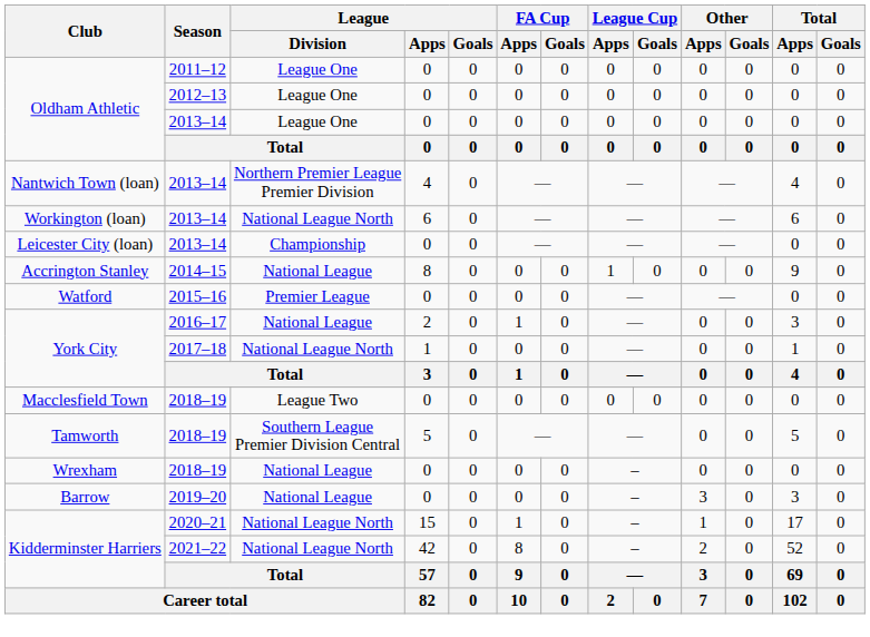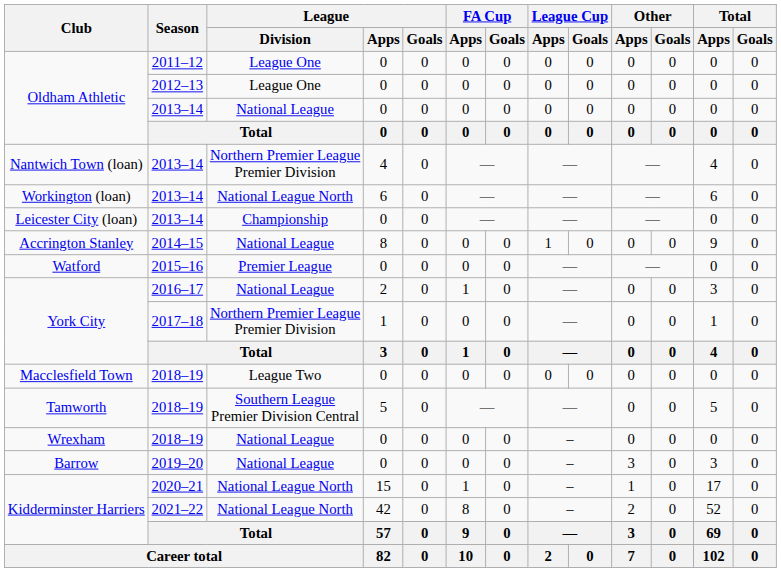 <table class=wikitable style=text-align:center>
 <tr>
 <th rowspan=2>Club</th>
 <th rowspan=2>Season</th>
 <th colspan=3>League</th>
 <th colspan=2><a href='#'>FA Cup</a></th>
 <th colspan=2><a href='#'>League Cup</a></th>
 <th colspan=2>Other</th>
 <th colspan=2>Total</th>
 </tr>
 <tr>
 <th>Division</th>
 <th>Apps</th>
 <th>Goals</th>
 <th>Apps</th>
 <th>Goals</th>
 <th>Apps</th>
 <th>Goals</th>
 <th>Apps</th>
 <th>Goals</th>
 <th>Apps</th>
 <th>Goals</th>
 </tr>
 <tr>
 <td rowspan=4><a href='#'>Oldham Athletic</a></td>
 <td><a href='#'>2011–12</a></td>
 <td><a href='#'>League One</a></td>
 <td>0</td>
 <td>0</td>
 <td>0</td>
 <td>0</td>
 <td>0</td>
 <td>0</td>
 <td>0</td>
 <td>0</td>
 <td>0</td>
 <td>0</td>
 </tr>
 <tr>
 <td><a href='#'>2012–13</a></td>
 <td>League One</td>
 <td>0</td>
 <td>0</td>
 <td>0</td>
 <td>0</td>
 <td>0</td>
 <td>0</td>
 <td>0</td>
 <td>0</td>
 <td>0</td>
 <td>0</td>
 </tr>
 <tr>
 <td><a href='#'>2013–14</a></td>
-<td>League One</td>
+<td><a href='#'>National League</a></td>
 <td>0</td>
 <td>0</td>
 <td>0</td>
 <td>0</td>
 <td>0</td>
 <td>0</td>
 <td>0</td>
 <td>0</td>
 <td>0</td>
 <td>0</td>
 </tr>
 <tr>
 <th colspan=2>Total</th>
 <th>0</th>
 <th>0</th>
 <th>0</th>
 <th>0</th>
 <th>0</th>
 <th>0</th>
 <th>0</th>
 <th>0</th>
 <th>0</th>
 <th>0</th>
 </tr>
 <tr>
 <td><a href='#'>Nantwich Town</a> (loan)</td>
 <td><a href='#'>2013–14</a></td>
 <td><a href='#'>Northern Premier League</a><br>Premier Division</td>
 <td>4</td>
 <td>0</td>
 <td colspan=2>—</td>
 <td colspan=2>—</td>
 <td colspan=2>—</td>
 <td>4</td>
 <td>0</td>
 </tr>
 <tr>
 <td><a href='#'>Workington</a> (loan)</td>
 <td><a href='#'>2013–14</a></td>
 <td><a href='#'>National League North</a></td>
 <td>6</td>
 <td>0</td>
 <td colspan=2>—</td>
 <td colspan=2>—</td>
 <td colspan=2>—</td>
 <td>6</td>
 <td>0</td>
 </tr>
 <tr>
 <td><a href='#'>Leicester City</a> (loan)</td>
 <td><a href='#'>2013–14</a></td>
 <td><a href='#'>Championship</a></td>
 <td>0</td>
 <td>0</td>
 <td colspan=2>—</td>
 <td colspan=2>—</td>
 <td colspan=2>—</td>
 <td>0</td>
 <td>0</td>
 </tr>
 <tr>
 <td><a href='#'>Accrington Stanley</a></td>
 <td><a href='#'>2014–15</a></td>
 <td><a href='#'>National League</a></td>
 <td>8</td>
 <td>0</td>
 <td>0</td>
 <td>0</td>
 <td>1</td>
 <td>0</td>
 <td>0</td>
 <td>0</td>
 <td>9</td>
 <td>0</td>
 </tr>
 <tr>
 <td><a href='#'>Watford</a></td>
 <td><a href='#'>2015–16</a></td>
 <td><a href='#'>Premier League</a></td>
 <td>0</td>
 <td>0</td>
 <td>0</td>
 <td>0</td>
 <td colspan=2>—</td>
 <td colspan=2>—</td>
 <td>0</td>
 <td>0</td>
 </tr>
 <tr>
 <td rowspan=3><a href='#'>York City</a></td>
 <td><a href='#'>2016–17</a></td>
 <td><a href='#'>National League</a></td>
 <td>2</td>
 <td>0</td>
 <td>1</td>
 <td>0</td>
 <td colspan=2>—</td>
 <td>0</td>
 <td>0</td>
 <td>3</td>
 <td>0</td>
 </tr>
 <tr>
 <td><a href='#'>2017–18</a></td>
-<td><a href='#'>National League North</a></td>
+<td><a href='#'>Northern Premier League</a><br>Premier Division</td>
 <td>1</td>
 <td>0</td>
 <td>0</td>
 <td>0</td>
 <td colspan=2>—</td>
 <td>0</td>
 <td>0</td>
 <td>1</td>
 <td>0</td>
 </tr>
 <tr>
 <th colspan=2>Total</th>
 <th>3</th>
 <th>0</th>
 <th>1</th>
 <th>0</th>
 <th colspan=2>—</th>
 <th>0</th>
 <th>0</th>
 <th>4</th>
 <th>0</th>
 </tr>
 <tr>
 <td><a href='#'>Macclesfield Town</a></td>
 <td><a href='#'>2018–19</a></td>
 <td>League Two</td>
 <td>0</td>
 <td>0</td>
 <td>0</td>
 <td>0</td>
 <td>0</td>
 <td>0</td>
 <td>0</td>
 <td>0</td>
 <td>0</td>
 <td>0</td>
 </tr>
 <tr>
 <td><a href='#'>Tamworth</a></td>
 <td><a href='#'>2018–19</a></td>
 <td><a href='#'>Southern League</a><br>Premier Division Central</td>
 <td>5</td>
 <td>0</td>
 <td colspan=2>—</td>
 <td colspan=2>—</td>
 <td>0</td>
 <td>0</td>
 <td>5</td>
 <td>0</td>
 </tr>
 <tr>
 <td><a href='#'>Wrexham</a></td>
 <td><a href='#'>2018–19</a></td>
 <td><a href='#'>National League</a></td>
 <td>0</td>
 <td>0</td>
 <td>0</td>
 <td>0</td>
 <td colspan=2>–</td>
 <td>0</td>
 <td>0</td>
 <td>0</td>
 <td>0</td>
 </tr>
 <tr>
 <td><a href='#'>Barrow</a></td>
 <td><a href='#'>2019–20</a></td>
 <td><a href='#'>National League</a></td>
 <td>0</td>
 <td>0</td>
 <td>0</td>
 <td>0</td>
 <td colspan=2>–</td>
 <td>3</td>
 <td>0</td>
 <td>3</td>
 <td>0</td>
 </tr>
 <tr>
 <td rowspan=3><a href='#'>Kidderminster Harriers</a></td>
 <td><a href='#'>2020–21</a></td>
 <td><a href='#'>National League North</a></td>
 <td>15</td>
 <td>0</td>
 <td>1</td>
 <td>0</td>
 <td colspan=2>–</td>
 <td>1</td>
 <td>0</td>
 <td>17</td>
 <td>0</td>
 </tr>
 <tr>
 <td><a href='#'>2021–22</a></td>
 <td><a href='#'>National League North</a></td>
 <td>42</td>
 <td>0</td>
 <td>8</td>
 <td>0</td>
 <td colspan=2>–</td>
 <td>2</td>
 <td>0</td>
 <td>52</td>
 <td>0</td>
 </tr>
 <tr>
 <th colspan=2>Total</th>
 <th>57</th>
 <th>0</th>
 <th>9</th>
 <th>0</th>
 <th colspan=2>—</th>
 <th>3</th>
 <th>0</th>
 <th>69</th>
 <th>0</th>
 </tr>
 <tr>
 <th colspan=3>Career total</th>
 <th>82</th>
 <th>0</th>
 <th>10</th>
 <th>0</th>
 <th>2</th>
 <th>0</th>
 <th>7</th>
 <th>0</th>
 <th>102</th>
 <th>0</th>
 </tr>
 </table>
